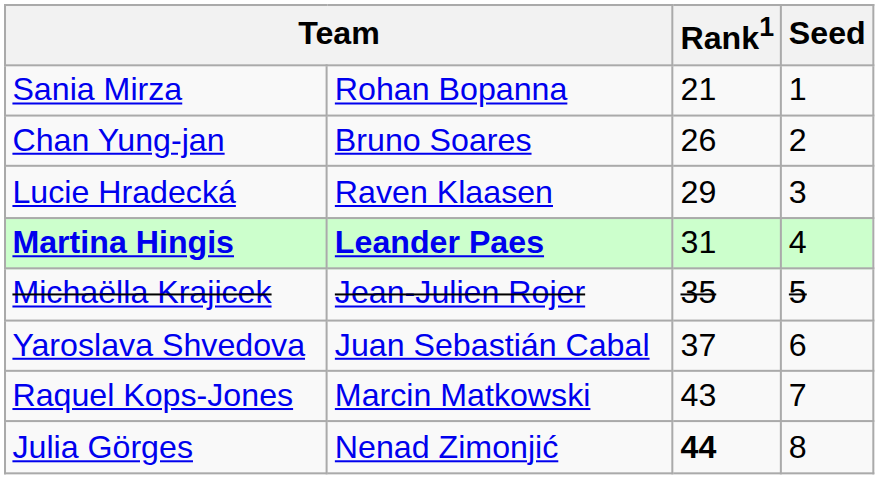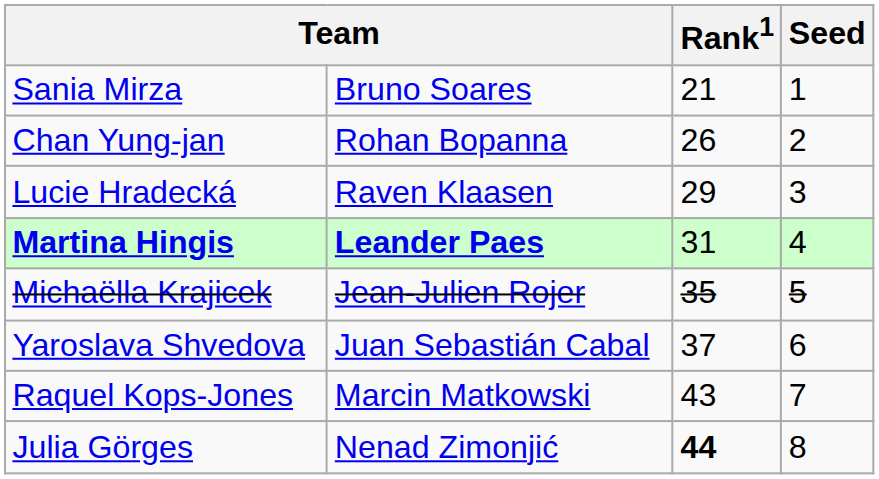 <table class="wikitable">
 <tr>
 <th width="325" colspan=2>Team</th>
 <th>Rank<sup>1</sup></th>
 <th>Seed</th>
 </tr>
 <tr>
 <td> <a href='#'>Sania Mirza</a></td>
-<td> <a href='#'>Rohan Bopanna</a></td>
+<td> <a href='#'>Bruno Soares</a></td>
 <td>21</td>
 <td>1</td>
 </tr>
 <tr>
 <td> <a href='#'>Chan Yung-jan</a></td>
-<td> <a href='#'>Bruno Soares</a></td>
+<td> <a href='#'>Rohan Bopanna</a></td>
 <td>26</td>
 <td>2</td>
 </tr>
 <tr>
 <td> <a href='#'>Lucie Hradecká</a></td>
 <td> <a href='#'>Raven Klaasen</a></td>
 <td>29</td>
 <td>3</td>
 </tr>
 <tr style="background:#cfc;">
 <td><strong> <a href='#'>Martina Hingis</a> </strong></td>
 <td><strong> <a href='#'>Leander Paes</a> </strong></td>
 <td>31</td>
 <td>4</td>
 </tr>
 <tr>
 <td><s> <a href='#'>Michaëlla Krajicek</a> </s></td>
 <td><s> <a href='#'>Jean-Julien Rojer</a> </s></td>
 <td><s>35</s></td>
 <td><s>5</s></td>
 </tr>
 <tr>
 <td> <a href='#'>Yaroslava Shvedova</a></td>
 <td> <a href='#'>Juan Sebastián Cabal</a></td>
 <td>37</td>
 <td>6</td>
 </tr>
 <tr>
 <td> <a href='#'>Raquel Kops-Jones</a></td>
 <td> <a href='#'>Marcin Matkowski</a></td>
 <td>43</td>
 <td>7</td>
 </tr>
 <tr>
 <td> <a href='#'>Julia Görges</a></td>
 <td> <a href='#'>Nenad Zimonjić</a></td>
 <td><strong>44</strong></td>
 <td>8</td>
 </tr>
 </table>
